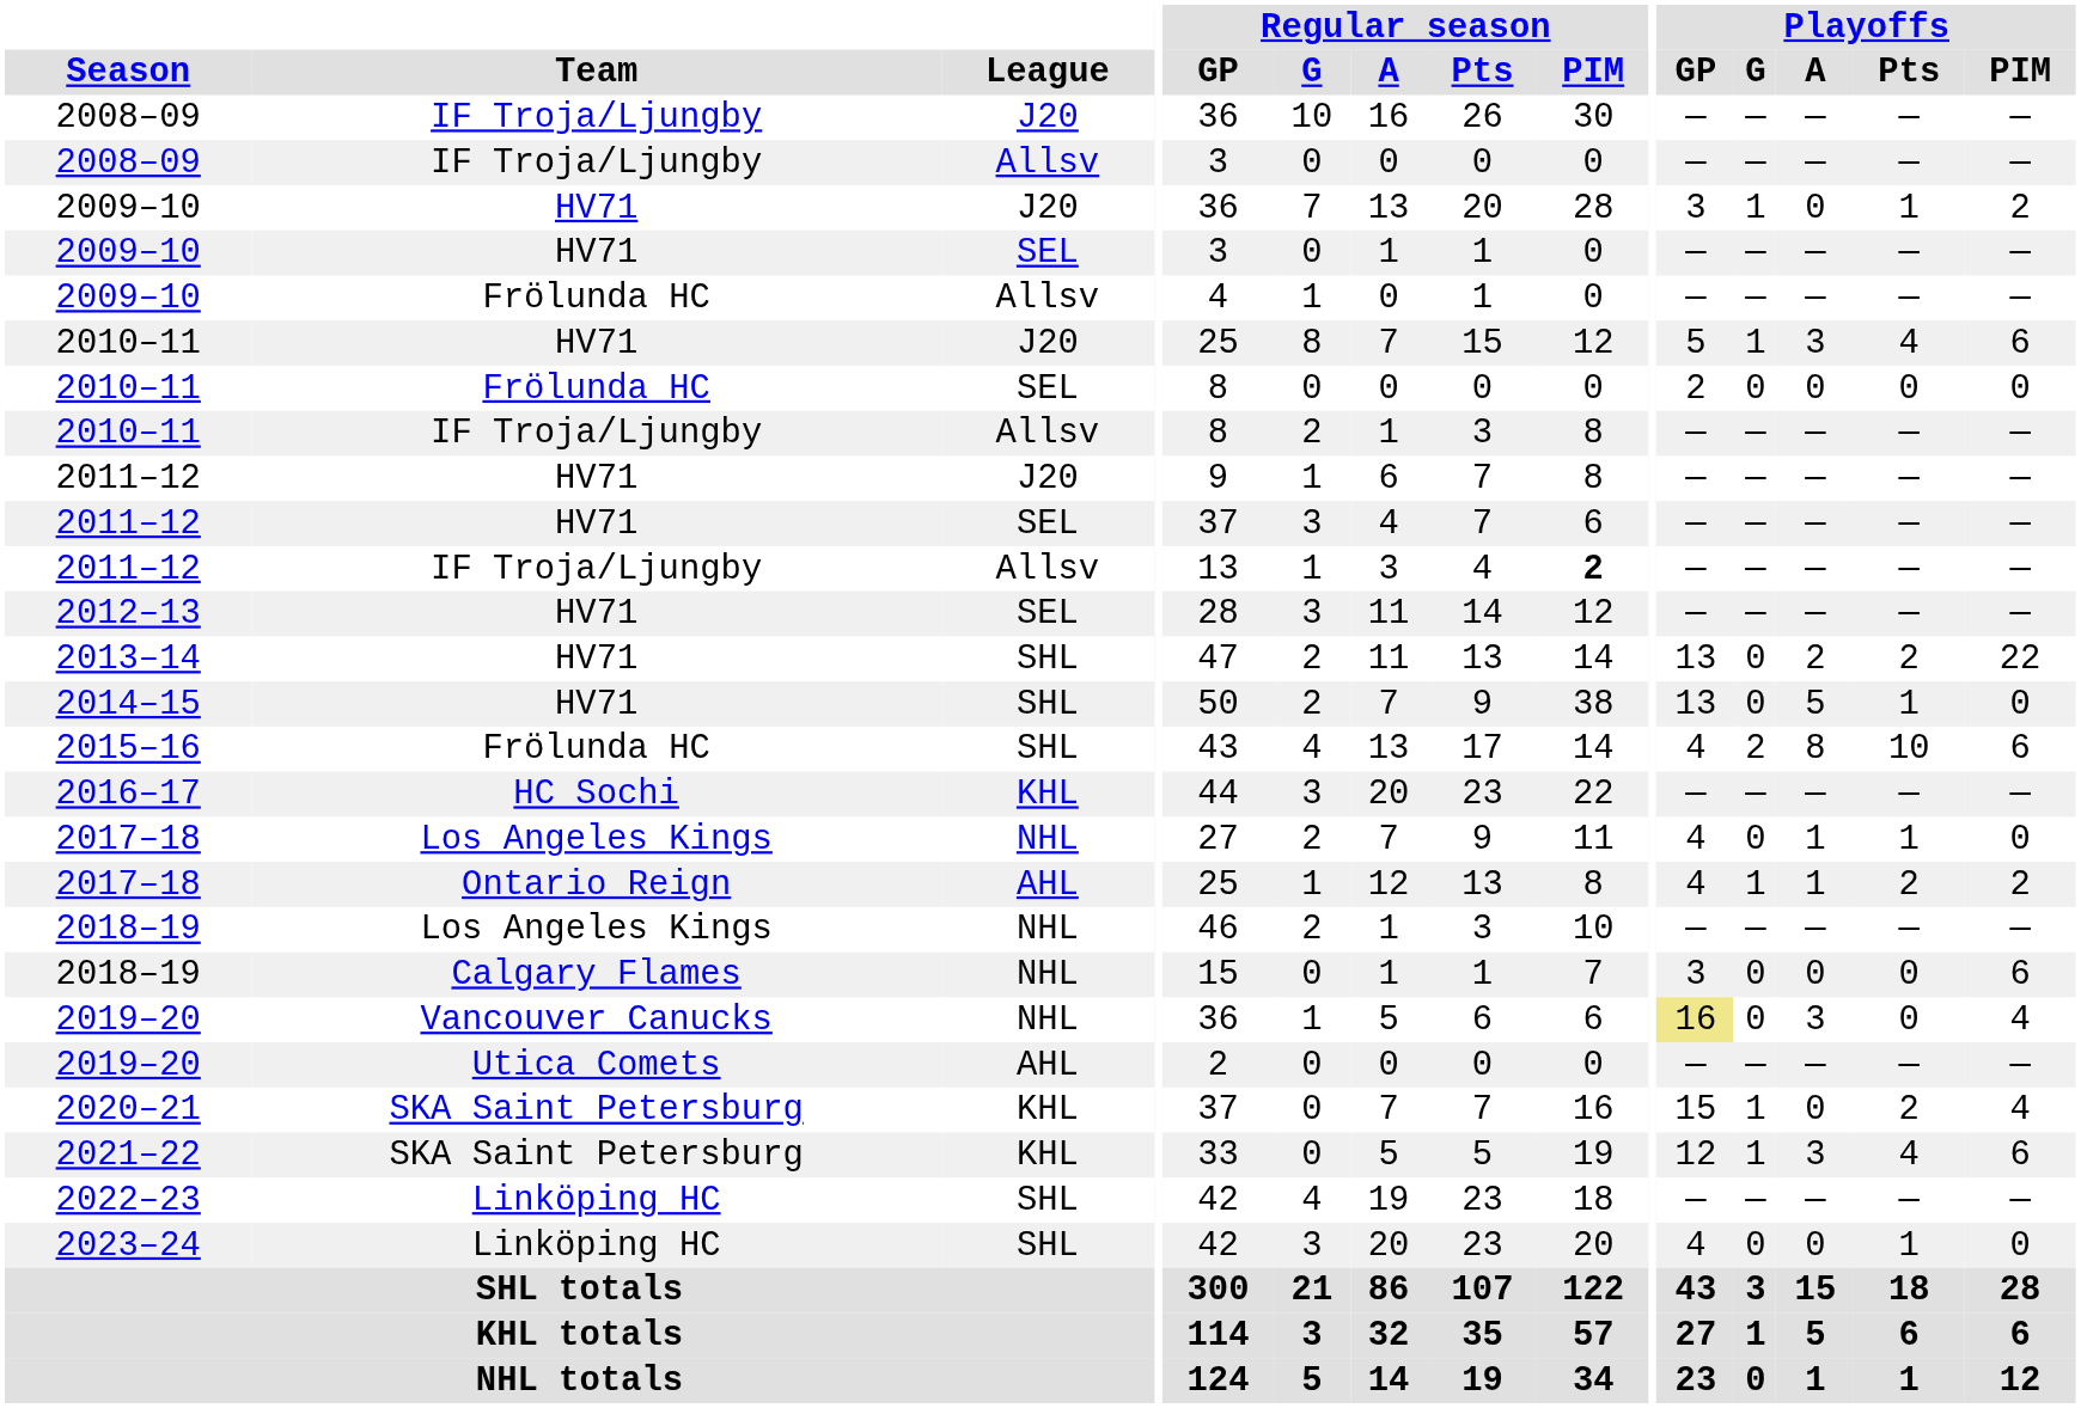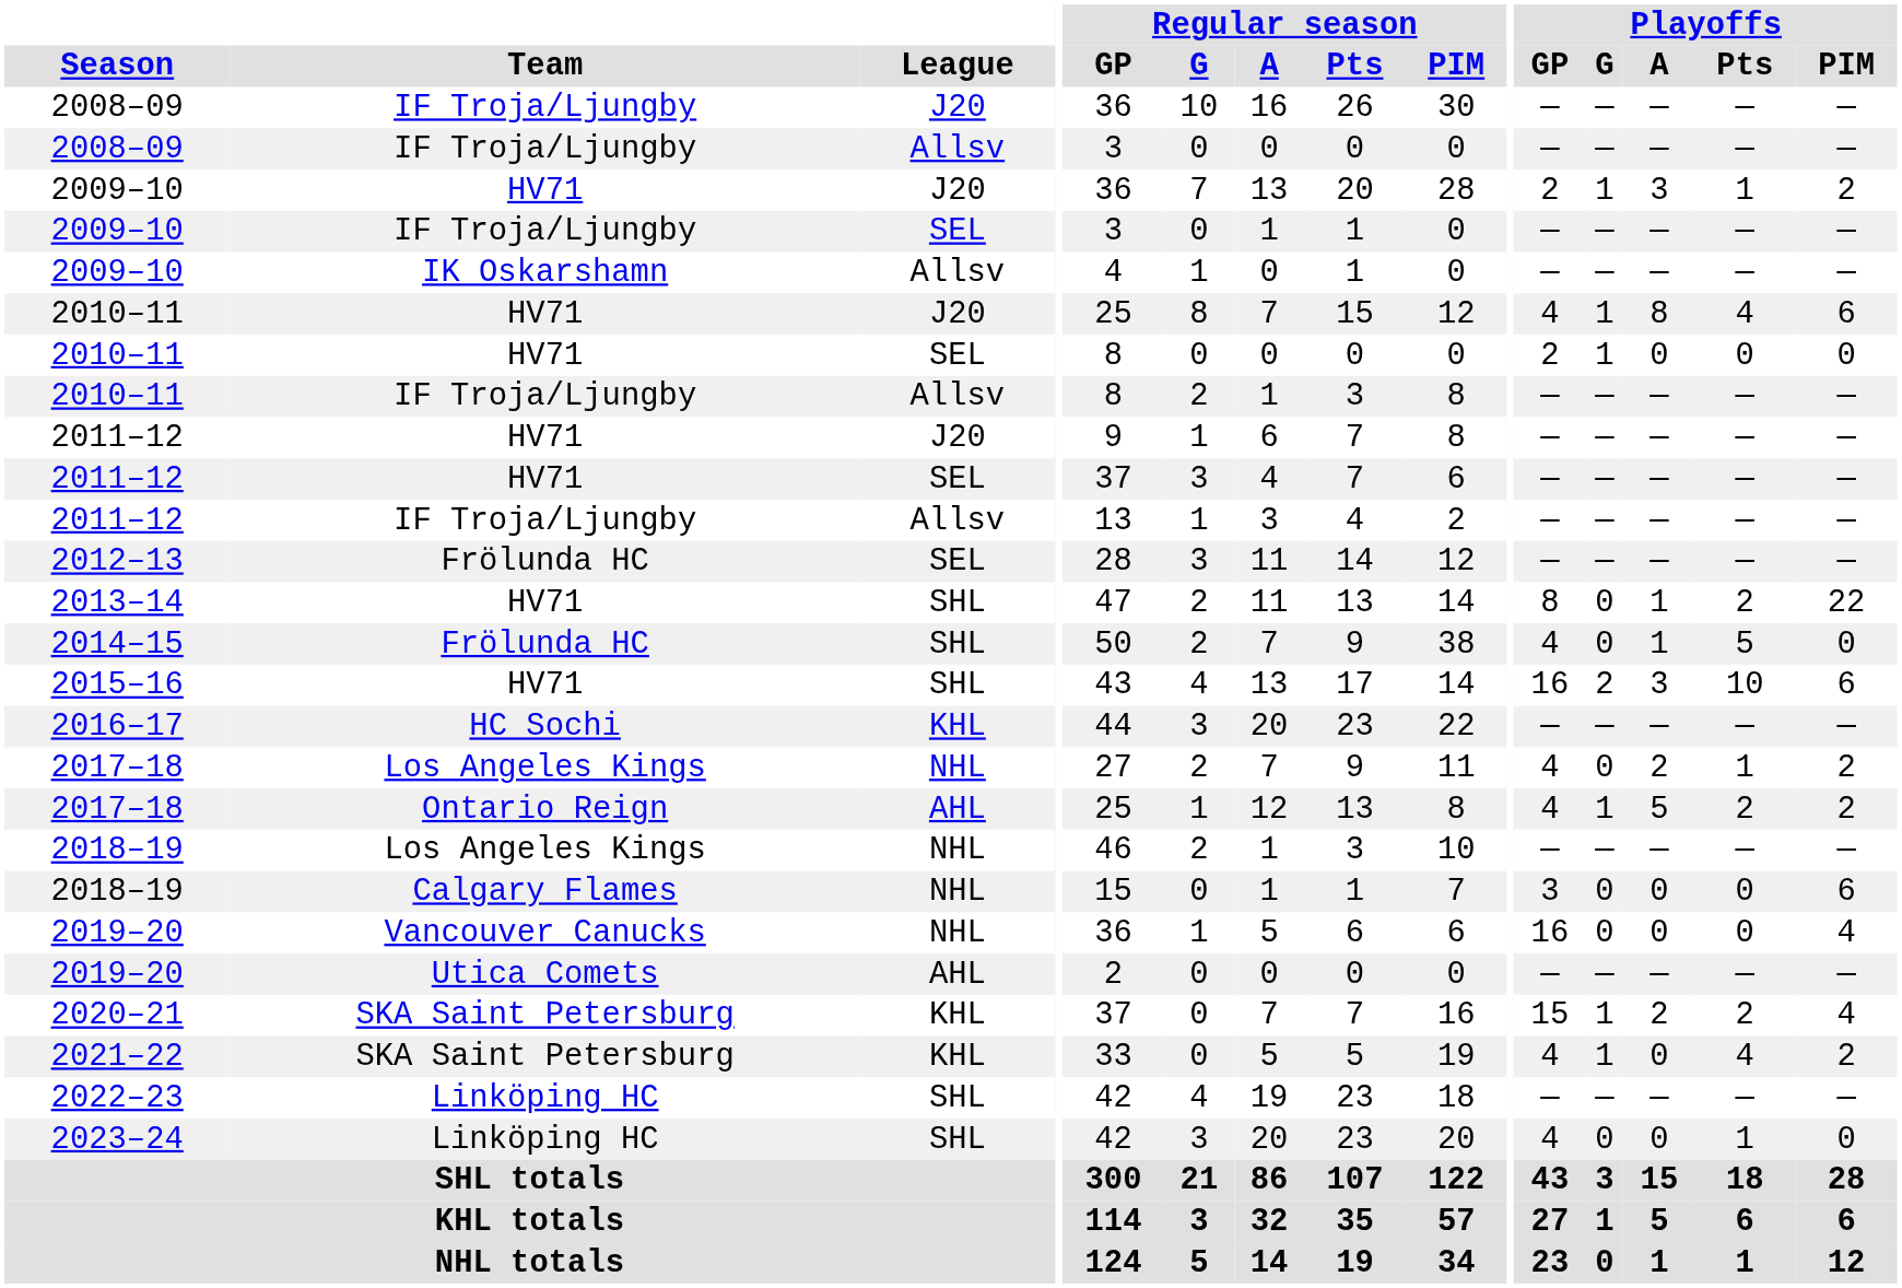 <table border="0" cellpadding="1" cellspacing="0" style="text-align:center; width:60em">
 <tr bgcolor="#e0e0e0">
 <th colspan="3" bgcolor="#ffffff"></th>
 <th rowspan="99" bgcolor="#ffffff"></th>
 <th colspan="5"><a href='#'>Regular season</a></th>
 <th rowspan="99" bgcolor="#ffffff"></th>
 <th colspan="5"><a href='#'>Playoffs</a></th>
 </tr>
 <tr bgcolor="#e0e0e0">
 <th><a href='#'>Season</a></th>
 <th>Team</th>
 <th>League</th>
 <th>GP</th>
 <th><a href='#'>G</a></th>
 <th><a href='#'>A</a></th>
 <th><a href='#'>Pts</a></th>
 <th><a href='#'>PIM</a></th>
 <th>GP</th>
 <th>G</th>
 <th>A</th>
 <th>Pts</th>
 <th>PIM</th>
 </tr>
 <tr>
 <td>2008–09</td>
 <td><a href='#'>IF Troja/Ljungby</a></td>
 <td><a href='#'>J20</a></td>
 <td>36</td>
 <td>10</td>
 <td>16</td>
 <td>26</td>
 <td>30</td>
 <td>—</td>
 <td>—</td>
 <td>—</td>
 <td>—</td>
 <td>—</td>
 </tr>
 <tr bgcolor="#f0f0f0">
 <td><a href='#'>2008–09</a></td>
 <td>IF Troja/Ljungby</td>
 <td><a href='#'>Allsv</a></td>
 <td>3</td>
 <td>0</td>
 <td>0</td>
 <td>0</td>
 <td>0</td>
 <td>—</td>
 <td>—</td>
 <td>—</td>
 <td>—</td>
 <td>—</td>
 </tr>
 <tr>
 <td>2009–10</td>
 <td><a href='#'>HV71</a></td>
 <td>J20</td>
 <td>36</td>
 <td>7</td>
 <td>13</td>
 <td>20</td>
 <td>28</td>
+<td>2</td>
+<td>1</td>
 <td>3</td>
-<td>1</td>
-<td>0</td>
 <td>1</td>
 <td>2</td>
 </tr>
 <tr bgcolor="#f0f0f0">
 <td><a href='#'>2009–10</a></td>
-<td>HV71</td>
+<td>IF Troja/Ljungby</td>
 <td><a href='#'>SEL</a></td>
 <td>3</td>
 <td>0</td>
 <td>1</td>
 <td>1</td>
 <td>0</td>
 <td>—</td>
 <td>—</td>
 <td>—</td>
 <td>—</td>
 <td>—</td>
 </tr>
 <tr>
 <td><a href='#'>2009–10</a></td>
-<td>Frölunda HC</td>
+<td><a href='#'>IK Oskarshamn</a></td>
 <td>Allsv</td>
 <td>4</td>
 <td>1</td>
 <td>0</td>
 <td>1</td>
 <td>0</td>
 <td>—</td>
 <td>—</td>
 <td>—</td>
 <td>—</td>
 <td>—</td>
 </tr>
 <tr bgcolor="#f0f0f0">
 <td>2010–11</td>
 <td>HV71</td>
 <td>J20</td>
 <td>25</td>
 <td>8</td>
 <td>7</td>
 <td>15</td>
 <td>12</td>
-<td>5</td>
+<td>4</td>
 <td>1</td>
-<td>3</td>
+<td>8</td>
 <td>4</td>
 <td>6</td>
 </tr>
 <tr>
 <td><a href='#'>2010–11</a></td>
-<td><a href='#'>Frölunda HC</a></td>
+<td>HV71</td>
 <td>SEL</td>
 <td>8</td>
 <td>0</td>
 <td>0</td>
 <td>0</td>
 <td>0</td>
 <td>2</td>
-<td>0</td>
+<td>1</td>
 <td>0</td>
 <td>0</td>
 <td>0</td>
 </tr>
 <tr bgcolor="#f0f0f0">
 <td><a href='#'>2010–11</a></td>
 <td>IF Troja/Ljungby</td>
 <td>Allsv</td>
 <td>8</td>
 <td>2</td>
 <td>1</td>
 <td>3</td>
 <td>8</td>
 <td>—</td>
 <td>—</td>
 <td>—</td>
 <td>—</td>
 <td>—</td>
 </tr>
 <tr>
 <td>2011–12</td>
 <td>HV71</td>
 <td>J20</td>
 <td>9</td>
 <td>1</td>
 <td>6</td>
 <td>7</td>
 <td>8</td>
 <td>—</td>
 <td>—</td>
 <td>—</td>
 <td>—</td>
 <td>—</td>
 </tr>
 <tr bgcolor="#f0f0f0">
 <td><a href='#'>2011–12</a></td>
 <td>HV71</td>
 <td>SEL</td>
 <td>37</td>
 <td>3</td>
 <td>4</td>
 <td>7</td>
 <td>6</td>
 <td>—</td>
 <td>—</td>
 <td>—</td>
 <td>—</td>
 <td>—</td>
 </tr>
 <tr>
 <td><a href='#'>2011–12</a></td>
 <td>IF Troja/Ljungby</td>
 <td>Allsv</td>
 <td>13</td>
 <td>1</td>
 <td>3</td>
 <td>4</td>
-<td><strong>2</strong></td>
+<td>2</td>
 <td>—</td>
 <td>—</td>
 <td>—</td>
 <td>—</td>
 <td>—</td>
 </tr>
 <tr bgcolor="#f0f0f0">
 <td><a href='#'>2012–13</a></td>
-<td>HV71</td>
+<td>Frölunda HC</td>
 <td>SEL</td>
 <td>28</td>
 <td>3</td>
 <td>11</td>
 <td>14</td>
 <td>12</td>
 <td>—</td>
 <td>—</td>
 <td>—</td>
 <td>—</td>
 <td>—</td>
 </tr>
 <tr>
 <td><a href='#'>2013–14</a></td>
 <td>HV71</td>
 <td>SHL</td>
 <td>47</td>
 <td>2</td>
 <td>11</td>
 <td>13</td>
 <td>14</td>
-<td>13</td>
+<td>8</td>
 <td>0</td>
-<td>2</td>
+<td>1</td>
 <td>2</td>
 <td>22</td>
 </tr>
 <tr bgcolor="#f0f0f0">
 <td><a href='#'>2014–15</a></td>
-<td>HV71</td>
+<td><a href='#'>Frölunda HC</a></td>
 <td>SHL</td>
 <td>50</td>
 <td>2</td>
 <td>7</td>
 <td>9</td>
 <td>38</td>
-<td>13</td>
+<td>4</td>
 <td>0</td>
+<td>1</td>
 <td>5</td>
-<td>1</td>
 <td>0</td>
 </tr>
 <tr>
 <td><a href='#'>2015–16</a></td>
-<td>Frölunda HC</td>
+<td>HV71</td>
 <td>SHL</td>
 <td>43</td>
 <td>4</td>
 <td>13</td>
 <td>17</td>
 <td>14</td>
-<td>4</td>
+<td>16</td>
 <td>2</td>
-<td>8</td>
+<td>3</td>
 <td>10</td>
 <td>6</td>
 </tr>
 <tr bgcolor="#f0f0f0">
 <td><a href='#'>2016–17</a></td>
 <td><a href='#'>HC Sochi</a></td>
 <td><a href='#'>KHL</a></td>
 <td>44</td>
 <td>3</td>
 <td>20</td>
 <td>23</td>
 <td>22</td>
 <td>—</td>
 <td>—</td>
 <td>—</td>
 <td>—</td>
 <td>—</td>
 </tr>
 <tr>
 <td><a href='#'>2017–18</a></td>
 <td><a href='#'>Los Angeles Kings</a></td>
 <td><a href='#'>NHL</a></td>
 <td>27</td>
 <td>2</td>
 <td>7</td>
 <td>9</td>
 <td>11</td>
 <td>4</td>
 <td>0</td>
+<td>2</td>
 <td>1</td>
-<td>1</td>
-<td>0</td>
+<td>2</td>
 </tr>
 <tr bgcolor="#f0f0f0">
 <td><a href='#'>2017–18</a></td>
 <td><a href='#'>Ontario Reign</a></td>
 <td><a href='#'>AHL</a></td>
 <td>25</td>
 <td>1</td>
 <td>12</td>
 <td>13</td>
 <td>8</td>
 <td>4</td>
 <td>1</td>
-<td>1</td>
+<td>5</td>
 <td>2</td>
 <td>2</td>
 </tr>
 <tr>
 <td><a href='#'>2018–19</a></td>
 <td>Los Angeles Kings</td>
 <td>NHL</td>
 <td>46</td>
 <td>2</td>
 <td>1</td>
 <td>3</td>
 <td>10</td>
 <td>—</td>
 <td>—</td>
 <td>—</td>
 <td>—</td>
 <td>—</td>
 </tr>
 <tr bgcolor="f0f0f0">
 <td>2018–19</td>
 <td><a href='#'>Calgary Flames</a></td>
 <td>NHL</td>
 <td>15</td>
 <td>0</td>
 <td>1</td>
 <td>1</td>
 <td>7</td>
 <td>3</td>
 <td>0</td>
 <td>0</td>
 <td>0</td>
 <td>6</td>
 </tr>
 <tr>
 <td><a href='#'>2019–20</a></td>
 <td><a href='#'>Vancouver Canucks</a></td>
 <td>NHL</td>
 <td>36</td>
 <td>1</td>
 <td>5</td>
 <td>6</td>
 <td>6</td>
-<td style="background: khaki;">16</td>
+<td>16</td>
 <td>0</td>
-<td>3</td>
+<td>0</td>
 <td>0</td>
 <td>4</td>
 </tr>
 <tr bgcolor="f0f0f0">
 <td><a href='#'>2019–20</a></td>
 <td><a href='#'>Utica Comets</a></td>
 <td>AHL</td>
 <td>2</td>
 <td>0</td>
 <td>0</td>
 <td>0</td>
 <td>0</td>
 <td>—</td>
 <td>—</td>
 <td>—</td>
 <td>—</td>
 <td>—</td>
 </tr>
 <tr>
 <td><a href='#'>2020–21</a></td>
 <td><a href='#'>SKA Saint Petersburg</a></td>
 <td>KHL</td>
 <td>37</td>
 <td>0</td>
 <td>7</td>
 <td>7</td>
 <td>16</td>
 <td>15</td>
 <td>1</td>
-<td>0</td>
+<td>2</td>
 <td>2</td>
 <td>4</td>
 </tr>
 <tr bgcolor="f0f0f0">
 <td><a href='#'>2021–22</a></td>
 <td>SKA Saint Petersburg</td>
 <td>KHL</td>
 <td>33</td>
 <td>0</td>
 <td>5</td>
 <td>5</td>
 <td>19</td>
-<td>12</td>
+<td>4</td>
 <td>1</td>
-<td>3</td>
+<td>0</td>
 <td>4</td>
-<td>6</td>
+<td>2</td>
 </tr>
 <tr>
 <td><a href='#'>2022–23</a></td>
 <td><a href='#'>Linköping HC</a></td>
 <td>SHL</td>
 <td>42</td>
 <td>4</td>
 <td>19</td>
 <td>23</td>
 <td>18</td>
 <td>—</td>
 <td>—</td>
 <td>—</td>
 <td>—</td>
 <td>—</td>
 </tr>
 <tr bgcolor="f0f0f0">
 <td><a href='#'>2023–24</a></td>
 <td>Linköping HC</td>
 <td>SHL</td>
 <td>42</td>
 <td>3</td>
 <td>20</td>
 <td>23</td>
 <td>20</td>
 <td>4</td>
 <td>0</td>
 <td>0</td>
 <td>1</td>
 <td>0</td>
 </tr>
 <tr bgcolor="#e0e0e0">
 <th colspan="3">SHL totals</th>
 <th>300</th>
 <th>21</th>
 <th>86</th>
 <th>107</th>
 <th>122</th>
 <th>43</th>
 <th>3</th>
 <th>15</th>
 <th>18</th>
 <th>28</th>
 </tr>
 <tr bgcolor="#e0e0e0">
 <th colspan="3">KHL totals</th>
 <th>114</th>
 <th>3</th>
 <th>32</th>
 <th>35</th>
 <th>57</th>
 <th>27</th>
 <th>1</th>
 <th>5</th>
 <th>6</th>
 <th>6</th>
 </tr>
 <tr bgcolor="#e0e0e0">
 <th colspan="3">NHL totals</th>
 <th>124</th>
 <th>5</th>
 <th>14</th>
 <th>19</th>
 <th>34</th>
 <th>23</th>
 <th>0</th>
 <th>1</th>
 <th>1</th>
 <th>12</th>
 </tr>
 </table>
